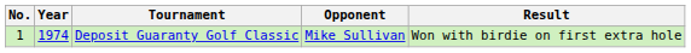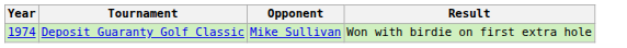 <table class="wikitable" style="font-size:95%;">
 <tr>
-<th>No.</th>
 <th>Year</th>
 <th>Tournament</th>
 <th>Opponent</th>
 <th>Result</th>
 </tr>
 <tr style="background:#d0f0c0;">
-<td align=center>1</td>
 <td><a href='#'>1974</a></td>
 <td><a href='#'>Deposit Guaranty Golf Classic</a></td>
 <td> <a href='#'>Mike Sullivan</a></td>
 <td>Won with birdie on first extra hole</td>
 </tr>
 </table>
